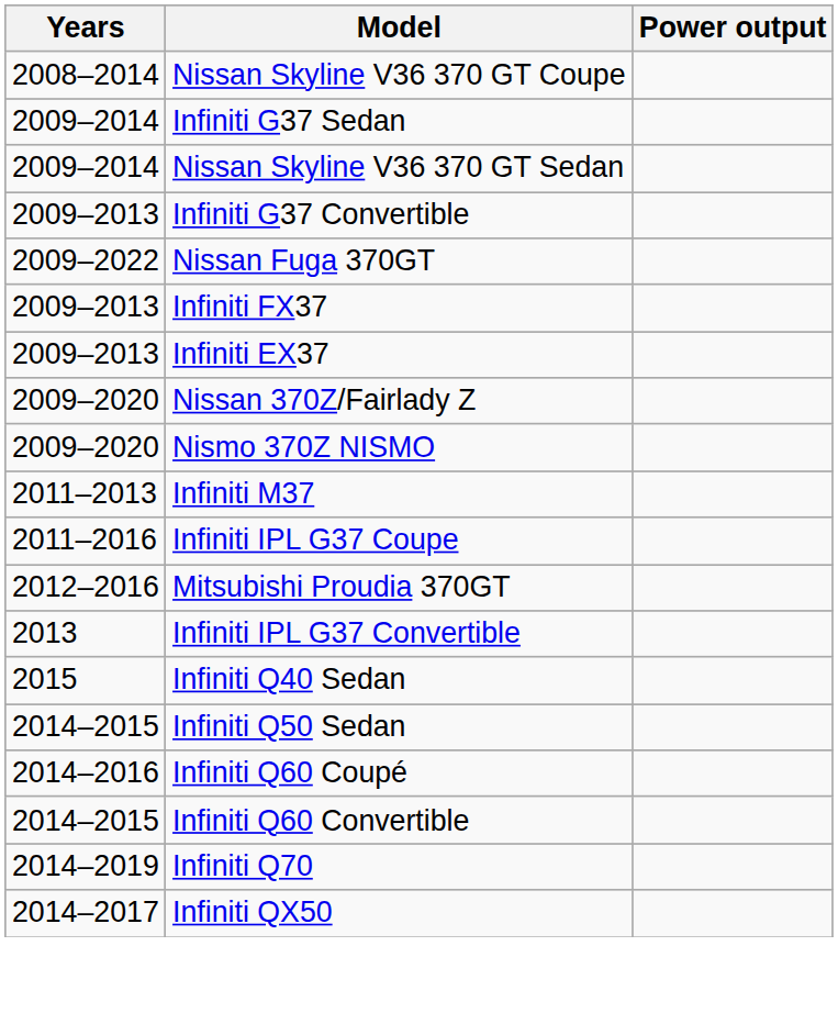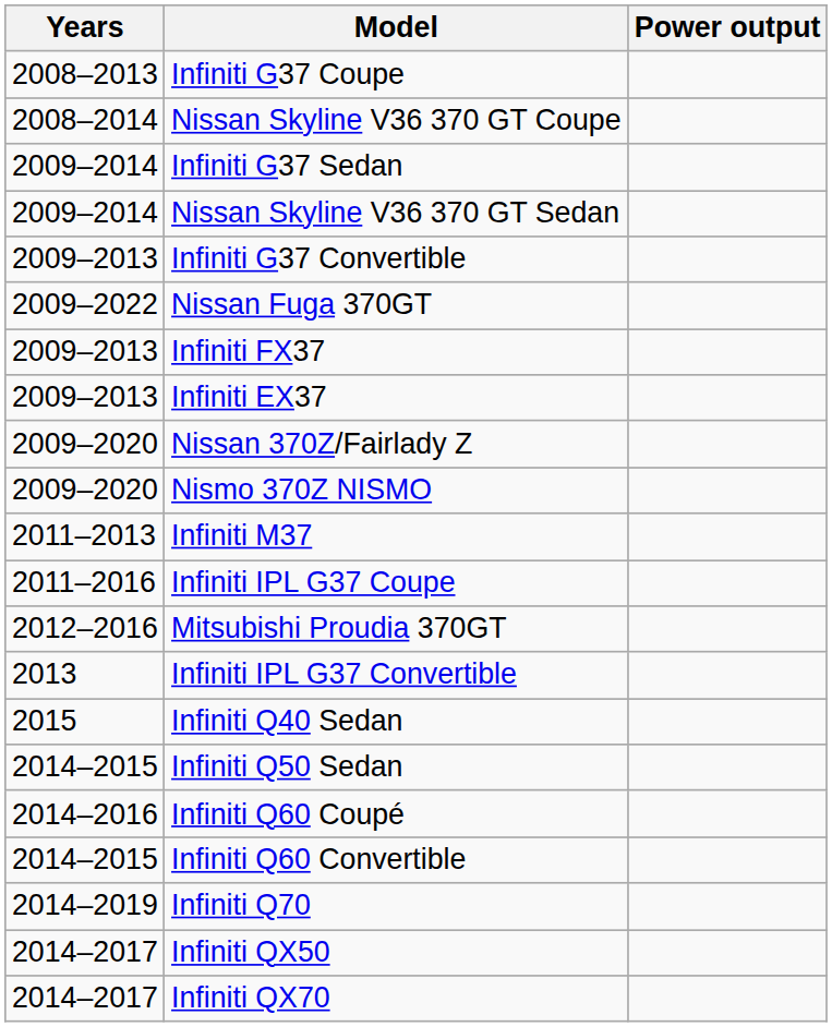 <table class="wikitable">
 <tr>
 <th>Years</th>
 <th>Model</th>
 <th>Power output</th>
+</tr>
+<tr>
+<td>2008–2013</td>
+<td><a href='#'>Infiniti G</a>37 Coupe</td>
+<td></td>
 </tr>
 <tr>
 <td>2008–2014</td>
 <td><a href='#'>Nissan Skyline</a> V36 370 GT Coupe</td>
 <td></td>
 </tr>
 <tr>
 <td>2009–2014</td>
 <td><a href='#'>Infiniti G</a>37 Sedan</td>
 <td></td>
 </tr>
 <tr>
 <td>2009–2014</td>
 <td><a href='#'>Nissan Skyline</a> V36 370 GT Sedan</td>
 <td></td>
 </tr>
 <tr>
 <td>2009–2013</td>
 <td><a href='#'>Infiniti G</a>37 Convertible</td>
 <td></td>
 </tr>
 <tr>
 <td>2009–2022</td>
 <td><a href='#'>Nissan Fuga</a> 370GT</td>
 <td></td>
 </tr>
 <tr>
 <td>2009–2013</td>
 <td><a href='#'>Infiniti FX</a>37</td>
 <td></td>
 </tr>
 <tr>
 <td>2009–2013</td>
 <td><a href='#'>Infiniti EX</a>37</td>
 <td></td>
 </tr>
 <tr>
 <td>2009–2020</td>
 <td><a href='#'>Nissan 370Z</a>/Fairlady Z</td>
 <td></td>
 </tr>
 <tr>
 <td>2009–2020</td>
 <td><a href='#'>Nismo 370Z NISMO</a></td>
 <td></td>
 </tr>
 <tr>
 <td>2011–2013</td>
 <td><a href='#'>Infiniti M37</a></td>
 <td></td>
 </tr>
 <tr>
 <td>2011–2016</td>
 <td><a href='#'>Infiniti IPL G37 Coupe</a></td>
 <td></td>
 </tr>
 <tr>
 <td>2012–2016</td>
 <td><a href='#'>Mitsubishi Proudia</a> 370GT</td>
 <td></td>
 </tr>
 <tr>
 <td>2013</td>
 <td><a href='#'>Infiniti IPL G37 Convertible</a></td>
 <td></td>
 </tr>
 <tr>
 <td>2015</td>
 <td><a href='#'>Infiniti Q40</a> Sedan</td>
 <td></td>
 </tr>
 <tr>
 <td>2014–2015</td>
 <td><a href='#'>Infiniti Q50</a> Sedan</td>
 <td></td>
 </tr>
 <tr>
 <td>2014–2016</td>
 <td><a href='#'>Infiniti Q60</a> Coupé</td>
 <td></td>
 </tr>
 <tr>
 <td>2014–2015</td>
 <td><a href='#'>Infiniti Q60</a> Convertible</td>
 <td></td>
 </tr>
 <tr>
 <td>2014–2019</td>
 <td><a href='#'>Infiniti Q70</a></td>
 <td></td>
 </tr>
 <tr>
 <td>2014–2017</td>
 <td><a href='#'>Infiniti QX50</a></td>
 <td></td>
 </tr>
+<tr>
+<td>2014–2017</td>
+<td><a href='#'>Infiniti QX70</a></td>
+<td></td>
+</tr>
 </table>
